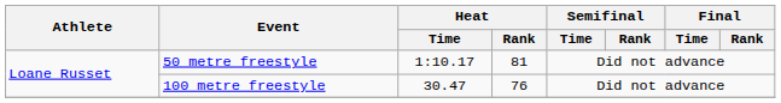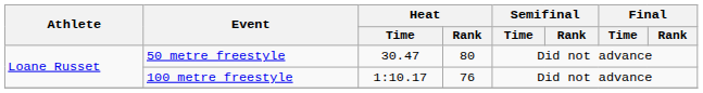 <table class="wikitable" style="text-align:center; font-size:90%; width:50%;">
 <tr>
 <th rowspan="2">Athlete</th>
 <th rowspan="2">Event</th>
 <th colspan="2">Heat</th>
 <th colspan="2">Semifinal</th>
 <th colspan="2">Final</th>
 </tr>
 <tr style="font-size:95%">
 <th>Time</th>
 <th>Rank</th>
 <th>Time</th>
 <th>Rank</th>
 <th>Time</th>
 <th>Rank</th>
 </tr>
 <tr>
 <td align=left rowspan=2><a href='#'>Loane Russet</a></td>
 <td align=left><a href='#'>50 metre freestyle</a></td>
-<td>1:10.17</td>
-<td>81</td>
+<td>30.47</td>
+<td>80</td>
 <td colspan=4>Did not advance</td>
 </tr>
 <tr>
 <td align=left><a href='#'>100 metre freestyle</a></td>
-<td>30.47</td>
+<td>1:10.17</td>
 <td>76</td>
 <td colspan=4>Did not advance</td>
 </tr>
 <tr>
 </tr>
 </table>
